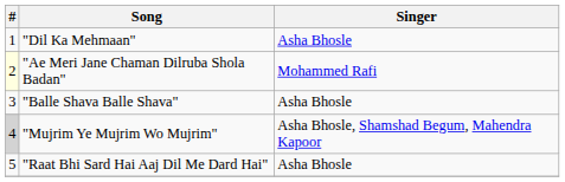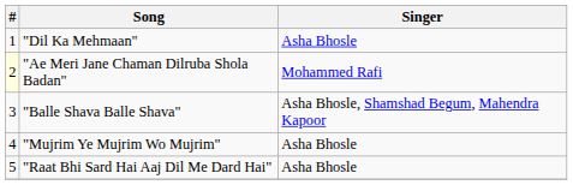 <table class="wikitable">
 <tr>
 <th>#</th>
 <th>Song</th>
 <th>Singer</th>
 </tr>
 <tr>
 <td>1</td>
 <td>"Dil Ka Mehmaan"</td>
 <td><a href='#'>Asha Bhosle</a></td>
 </tr>
 <tr>
 <td style="background: lightyellow;">2</td>
 <td>"Ae Meri Jane Chaman Dilruba Shola Badan"</td>
 <td><a href='#'>Mohammed Rafi</a></td>
 </tr>
 <tr>
 <td>3</td>
 <td>"Balle Shava Balle Shava"</td>
-<td>Asha Bhosle</td>
+<td>Asha Bhosle, <a href='#'>Shamshad Begum</a>, <a href='#'>Mahendra Kapoor</a></td>
 </tr>
 <tr>
-<td style="background: lightgrey;">4</td>
+<td>4</td>
 <td>"Mujrim Ye Mujrim Wo Mujrim"</td>
-<td>Asha Bhosle, <a href='#'>Shamshad Begum</a>, <a href='#'>Mahendra Kapoor</a></td>
+<td>Asha Bhosle</td>
 </tr>
 <tr>
 <td>5</td>
 <td>"Raat Bhi Sard Hai Aaj Dil Me Dard Hai"</td>
 <td>Asha Bhosle</td>
 </tr>
 <tr>
 </tr>
 </table>
